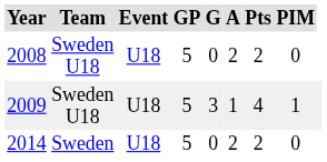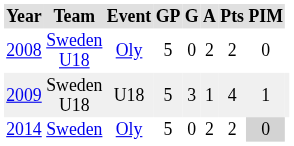 <table BORDER="0" CELLPADDING="2" CELLSPACING="0" width="35%">
 <tr ALIGN="center" bgcolor="#e0e0e0">
 <th>Year</th>
 <th>Team</th>
 <th>Event</th>
 <th>GP</th>
 <th>G</th>
 <th>A</th>
 <th>Pts</th>
 <th>PIM</th>
 </tr>
 <tr ALIGN="center">
 <td><a href='#'>2008</a></td>
 <td><a href='#'>Sweden U18</a></td>
-<td><a href='#'>U18</a></td>
+<td><a href='#'>Oly</a></td>
 <td>5</td>
 <td>0</td>
 <td>2</td>
 <td>2</td>
 <td>0</td>
 </tr>
 <tr ALIGN="center" bgcolor="#f0f0f0">
 <td><a href='#'>2009</a></td>
 <td>Sweden U18</td>
 <td>U18</td>
 <td>5</td>
 <td>3</td>
 <td>1</td>
 <td>4</td>
 <td>1</td>
 <td></td>
 </tr>
 <tr ALIGN="center">
 <td><a href='#'>2014</a></td>
 <td><a href='#'>Sweden</a></td>
-<td><a href='#'>U18</a></td>
+<td><a href='#'>Oly</a></td>
 <td>5</td>
 <td>0</td>
 <td>2</td>
 <td>2</td>
-<td>0</td>
+<td style="background: lightgrey;">0</td>
 </tr>
 </table>
